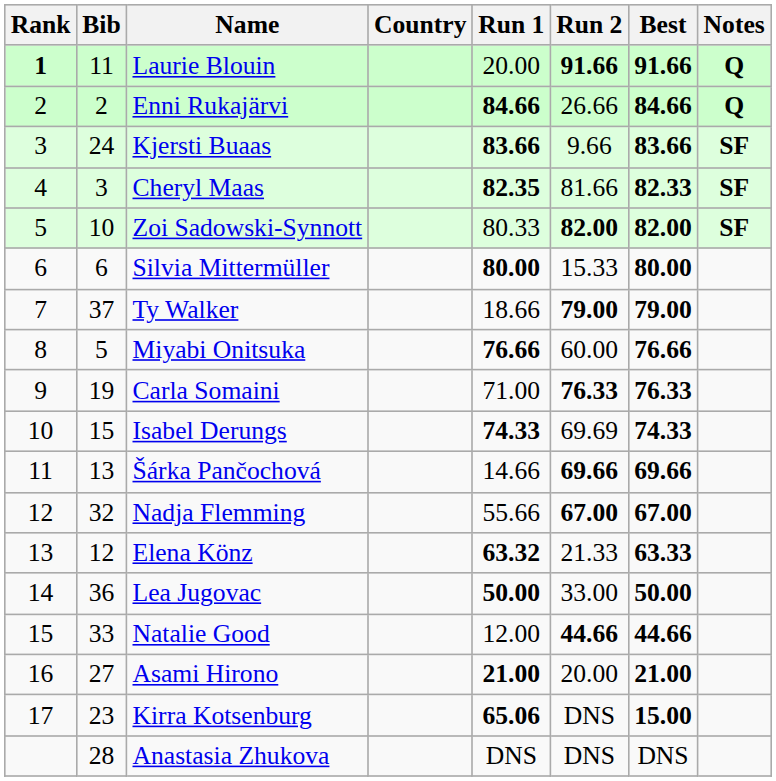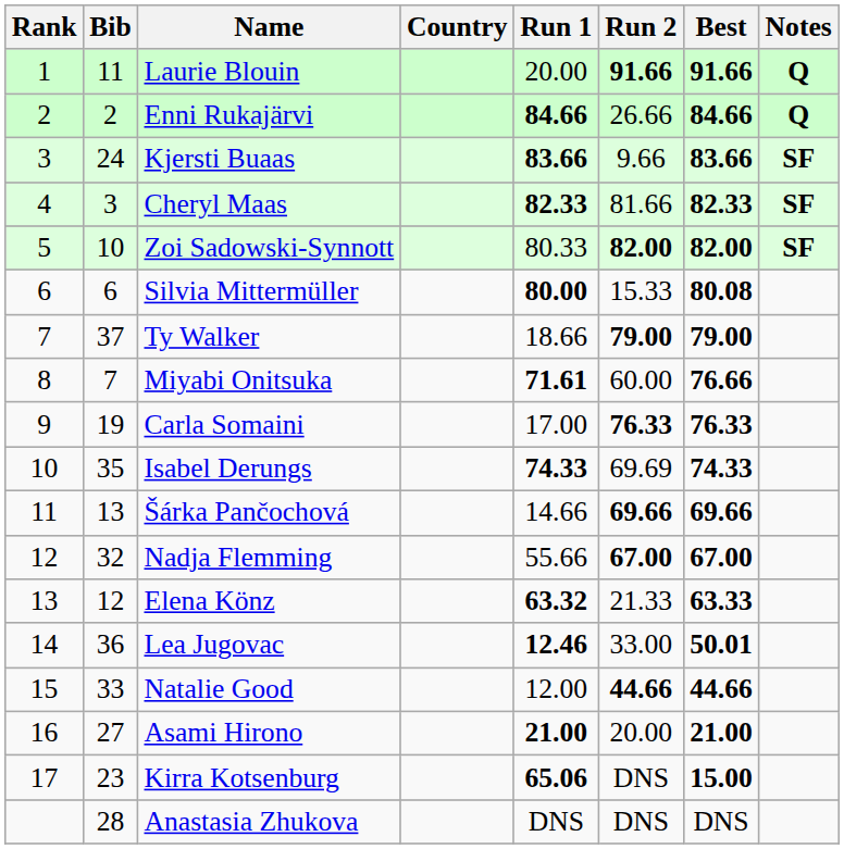 <table class="wikitable sortable" style="text-align:center">
 <tr>
 <th>Rank</th>
 <th>Bib</th>
 <th>Name</th>
 <th>Country</th>
 <th>Run 1</th>
 <th>Run 2</th>
 <th>Best</th>
 <th>Notes</th>
 </tr>
 <tr bgcolor="#ccffcc">
-<td><strong>1</strong></td>
+<td>1</td>
 <td>11</td>
 <td align=left><a href='#'>Laurie Blouin</a></td>
 <td align=left></td>
 <td>20.00</td>
 <td><strong>91.66</strong></td>
 <td><strong>91.66</strong></td>
 <td><strong>Q</strong></td>
 </tr>
 <tr bgcolor="#ccffcc">
 <td>2</td>
 <td>2</td>
 <td align=left><a href='#'>Enni Rukajärvi</a></td>
 <td align=left></td>
 <td><strong>84.66</strong></td>
 <td>26.66</td>
 <td><strong>84.66</strong></td>
 <td><strong>Q</strong></td>
 </tr>
 <tr bgcolor="#ddffdd">
 <td>3</td>
 <td>24</td>
 <td align=left><a href='#'>Kjersti Buaas</a></td>
 <td align=left></td>
 <td><strong>83.66</strong></td>
 <td>9.66</td>
 <td><strong>83.66</strong></td>
 <td><strong>SF</strong></td>
 </tr>
 <tr bgcolor="#ddffdd">
 <td>4</td>
 <td>3</td>
 <td align=left><a href='#'>Cheryl Maas</a></td>
 <td align=left></td>
-<td><strong>82.35</strong></td>
+<td><strong>82.33</strong></td>
 <td>81.66</td>
 <td><strong>82.33</strong></td>
 <td><strong>SF</strong></td>
 </tr>
 <tr bgcolor="#ddffdd">
 <td>5</td>
 <td>10</td>
 <td align=left><a href='#'>Zoi Sadowski-Synnott</a></td>
 <td align=left></td>
 <td>80.33</td>
 <td><strong>82.00</strong></td>
 <td><strong>82.00</strong></td>
 <td><strong>SF</strong></td>
 </tr>
 <tr>
 <td>6</td>
 <td>6</td>
 <td align=left><a href='#'>Silvia Mittermüller</a></td>
 <td align=left></td>
 <td><strong>80.00</strong></td>
 <td>15.33</td>
-<td><strong>80.00</strong></td>
+<td><strong>80.08</strong></td>
 <td></td>
 </tr>
 <tr>
 <td>7</td>
 <td>37</td>
 <td align=left><a href='#'>Ty Walker</a></td>
 <td align=left></td>
 <td>18.66</td>
 <td><strong>79.00</strong></td>
 <td><strong>79.00</strong></td>
 <td></td>
 </tr>
 <tr>
 <td>8</td>
-<td>5</td>
+<td>7</td>
 <td align=left><a href='#'>Miyabi Onitsuka</a></td>
 <td align=left></td>
-<td><strong>76.66</strong></td>
+<td><strong>71.61</strong></td>
 <td>60.00</td>
 <td><strong>76.66</strong></td>
 <td></td>
 </tr>
 <tr>
 <td>9</td>
 <td>19</td>
 <td align=left><a href='#'>Carla Somaini</a></td>
 <td align=left></td>
-<td>71.00</td>
+<td>17.00</td>
 <td><strong>76.33</strong></td>
 <td><strong>76.33</strong></td>
 <td></td>
 </tr>
 <tr>
 <td>10</td>
-<td>15</td>
+<td>35</td>
 <td align=left><a href='#'>Isabel Derungs</a></td>
 <td align=left></td>
 <td><strong>74.33</strong></td>
 <td>69.69</td>
 <td><strong>74.33</strong></td>
 <td></td>
 </tr>
 <tr>
 <td>11</td>
 <td>13</td>
 <td align=left><a href='#'>Šárka Pančochová</a></td>
 <td align=left></td>
 <td>14.66</td>
 <td><strong>69.66</strong></td>
 <td><strong>69.66</strong></td>
 <td></td>
 </tr>
 <tr>
 <td>12</td>
 <td>32</td>
 <td align=left><a href='#'>Nadja Flemming</a></td>
 <td align=left></td>
 <td>55.66</td>
 <td><strong>67.00</strong></td>
 <td><strong>67.00</strong></td>
 <td></td>
 </tr>
 <tr>
 <td>13</td>
 <td>12</td>
 <td align=left><a href='#'>Elena Könz</a></td>
 <td align=left></td>
 <td><strong>63.32</strong></td>
 <td>21.33</td>
 <td><strong>63.33</strong></td>
 <td></td>
 </tr>
 <tr>
 <td>14</td>
 <td>36</td>
 <td align=left><a href='#'>Lea Jugovac</a></td>
 <td align=left></td>
-<td><strong>50.00</strong></td>
+<td><strong>12.46</strong></td>
 <td>33.00</td>
-<td><strong>50.00</strong></td>
+<td><strong>50.01</strong></td>
 <td></td>
 </tr>
 <tr>
 <td>15</td>
 <td>33</td>
 <td align=left><a href='#'>Natalie Good</a></td>
 <td align=left></td>
 <td>12.00</td>
 <td><strong>44.66</strong></td>
 <td><strong>44.66</strong></td>
 <td></td>
 </tr>
 <tr>
 <td>16</td>
 <td>27</td>
 <td align=left><a href='#'>Asami Hirono</a></td>
 <td align=left></td>
 <td><strong>21.00</strong></td>
 <td>20.00</td>
 <td><strong>21.00</strong></td>
 <td></td>
 </tr>
 <tr>
 <td>17</td>
 <td>23</td>
 <td align=left><a href='#'>Kirra Kotsenburg</a></td>
 <td align=left></td>
 <td><strong>65.06</strong></td>
 <td>DNS</td>
 <td><strong>15.00</strong></td>
 <td></td>
 </tr>
 <tr>
 <td></td>
 <td>28</td>
 <td align=left><a href='#'>Anastasia Zhukova</a></td>
 <td align=left></td>
 <td>DNS</td>
 <td>DNS</td>
 <td>DNS</td>
 <td></td>
 </tr>
 </table>
